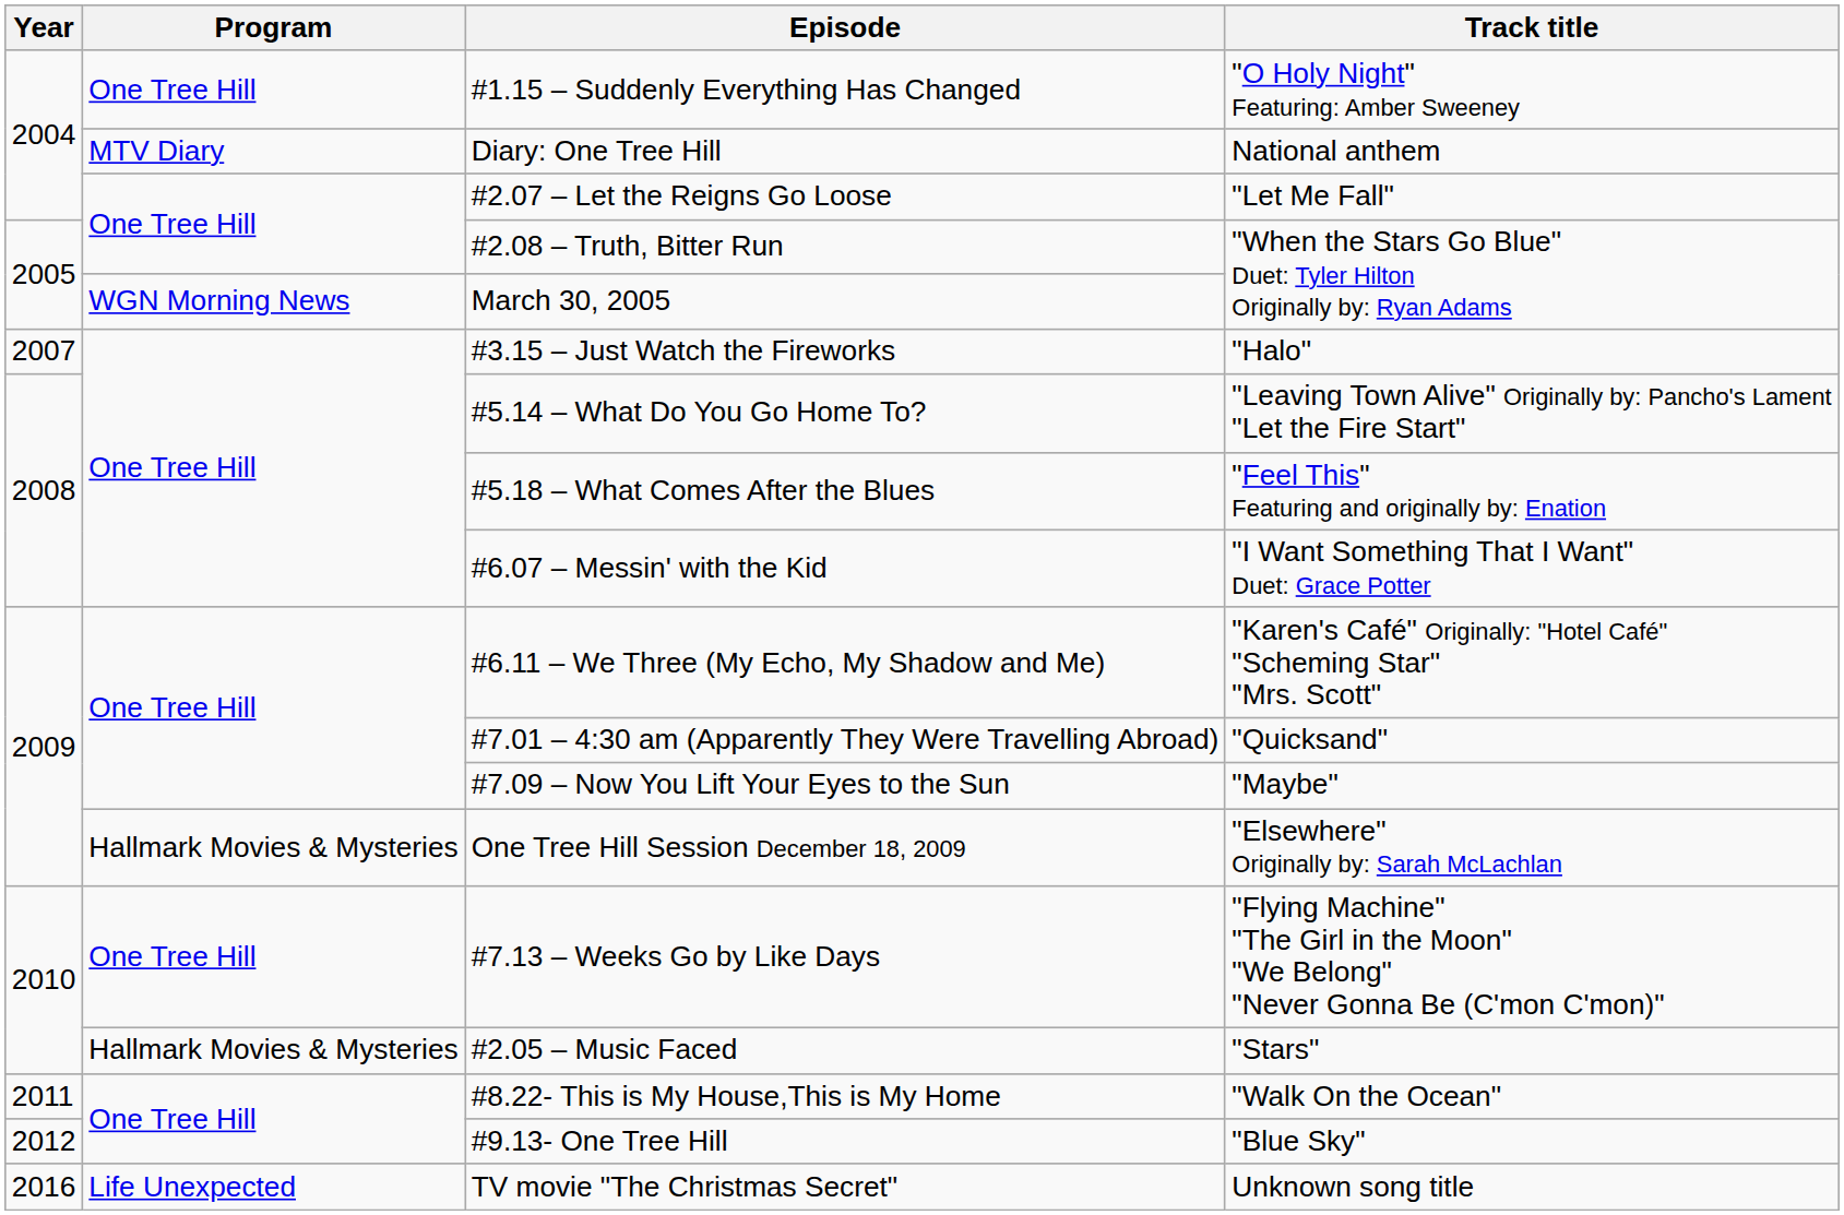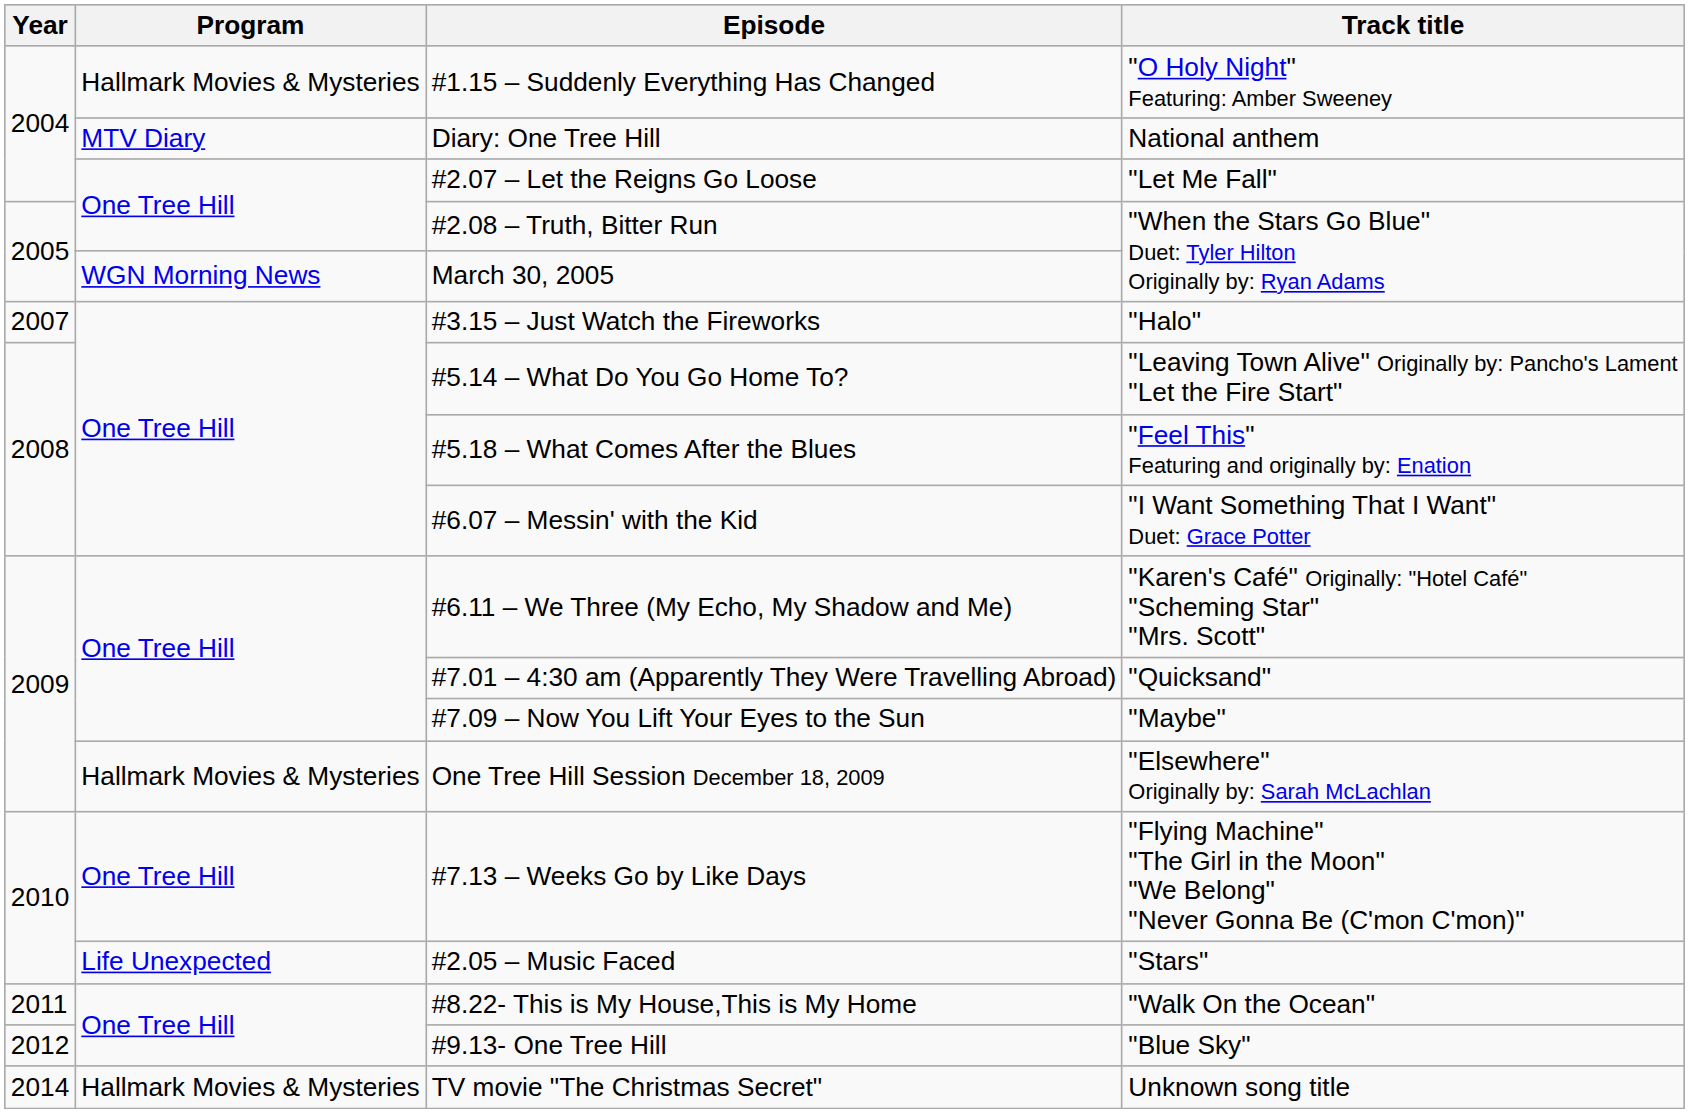 <table class="wikitable">
 <tr>
 <th>Year</th>
 <th>Program</th>
 <th>Episode</th>
 <th>Track title</th>
 </tr>
 <tr>
 <td rowspan="3">2004</td>
-<td><a href='#'>One Tree Hill</a></td>
+<td>Hallmark Movies & Mysteries</td>
 <td>#1.15 – Suddenly Everything Has Changed</td>
 <td>"<a href='#'>O Holy Night</a>" <small><br>Featuring: Amber Sweeney</small></td>
 </tr>
 <tr>
 <td><a href='#'>MTV Diary</a></td>
 <td>Diary: One Tree Hill</td>
 <td>National anthem</td>
 </tr>
 <tr>
 <td rowspan="2"><a href='#'>One Tree Hill</a></td>
 <td>#2.07 – Let the Reigns Go Loose</td>
 <td>"Let Me Fall"</td>
 </tr>
 <tr>
 <td rowspan="2">2005</td>
 <td>#2.08 – Truth, Bitter Run</td>
 <td rowspan="2">"When the Stars Go Blue" <small><br>Duet: <a href='#'>Tyler Hilton</a> <br>Originally by: <a href='#'>Ryan Adams</a></small></td>
 </tr>
 <tr>
 <td><a href='#'>WGN Morning News</a></td>
 <td>March 30, 2005</td>
 </tr>
 <tr>
 <td>2007</td>
 <td rowspan="4"><a href='#'>One Tree Hill</a></td>
 <td>#3.15 – Just Watch the Fireworks</td>
 <td>"Halo"</td>
 </tr>
 <tr>
 <td rowspan="3">2008</td>
 <td>#5.14 – What Do You Go Home To?</td>
 <td>"Leaving Town Alive" <small>Originally by: Pancho's Lament</small><br>"Let the Fire Start"</td>
 </tr>
 <tr>
 <td>#5.18 – What Comes After the Blues</td>
 <td>"<a href='#'>Feel This</a>" <small><br>Featuring and originally by: <a href='#'>Enation</a></small></td>
 </tr>
 <tr>
 <td>#6.07 – Messin' with the Kid</td>
 <td>"I Want Something That I Want" <small><br>Duet: <a href='#'>Grace Potter</a></small></td>
 </tr>
 <tr>
 <td rowspan="4">2009</td>
 <td rowspan="3"><a href='#'>One Tree Hill</a></td>
 <td>#6.11 – We Three (My Echo, My Shadow and Me)</td>
 <td>"Karen's Café" <small>Originally: "Hotel Café"</small><br>"Scheming Star"<br>"Mrs. Scott"</td>
 </tr>
 <tr>
 <td>#7.01 – 4:30 am (Apparently They Were Travelling Abroad)</td>
 <td>"Quicksand"</td>
 </tr>
 <tr>
 <td>#7.09 – Now You Lift Your Eyes to the Sun</td>
 <td>"Maybe"</td>
 </tr>
 <tr>
 <td>Hallmark Movies & Mysteries</td>
 <td>One Tree Hill Session <small>December 18, 2009</small></td>
 <td>"Elsewhere" <small><br>Originally by: <a href='#'>Sarah McLachlan</a></small></td>
 </tr>
 <tr>
 <td rowspan="2">2010</td>
 <td><a href='#'>One Tree Hill</a></td>
 <td>#7.13 – Weeks Go by Like Days</td>
 <td>"Flying Machine"<br>"The Girl in the Moon"<br>"We Belong"<br>"Never Gonna Be (C'mon C'mon)"</td>
 </tr>
 <tr>
-<td>Hallmark Movies & Mysteries</td>
+<td><a href='#'>Life Unexpected</a></td>
 <td>#2.05 – Music Faced</td>
 <td>"Stars"</td>
 </tr>
 <tr>
 <td>2011</td>
 <td rowspan="2"><a href='#'>One Tree Hill</a></td>
 <td>#8.22- This is My House,This is My Home</td>
 <td>"Walk On the Ocean"</td>
 </tr>
 <tr>
 <td>2012</td>
 <td>#9.13- One Tree Hill</td>
 <td>"Blue Sky"</td>
 </tr>
 <tr>
-<td>2016</td>
-<td><a href='#'>Life Unexpected</a></td>
+<td>2014</td>
+<td>Hallmark Movies & Mysteries</td>
 <td>TV movie "The Christmas Secret"</td>
 <td>Unknown song title</td>
 </tr>
 </table>
